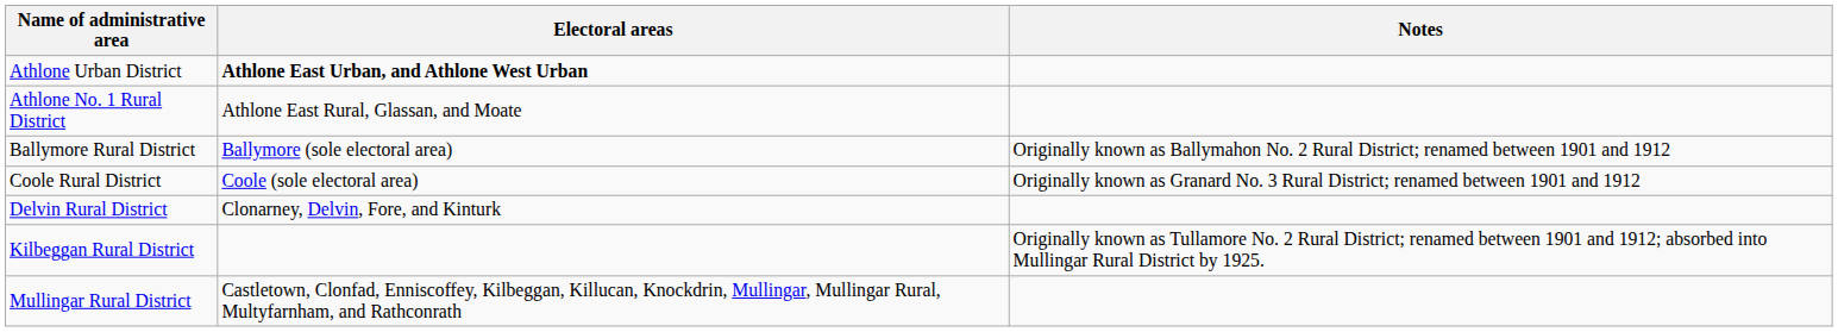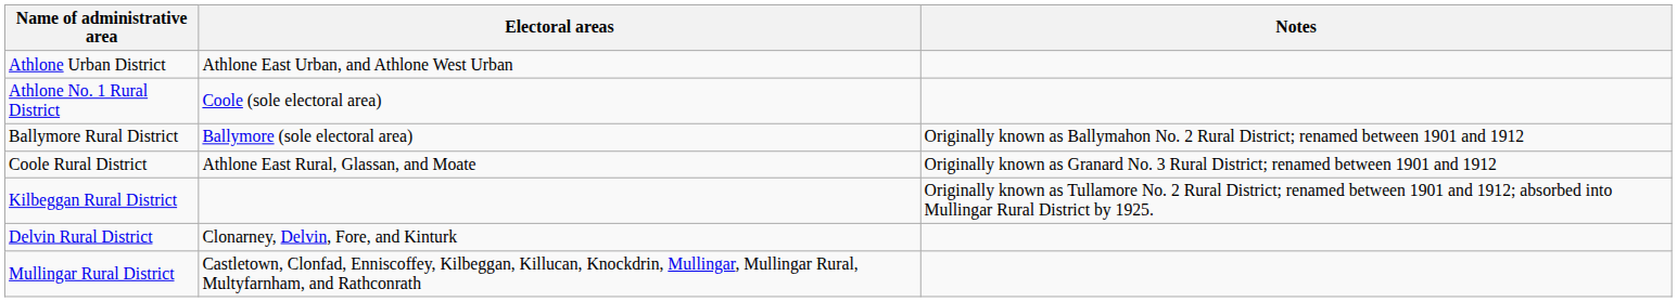 <table class="wikitable">
 <tr>
 <th>Name of administrative area</th>
 <th>Electoral areas</th>
 <th>Notes</th>
 </tr>
 <tr>
 <td><a href='#'>Athlone</a> Urban District</td>
-<td><strong>Athlone East Urban, and Athlone West Urban</strong></td>
+<td>Athlone East Urban, and Athlone West Urban</td>
 <td></td>
 </tr>
 <tr>
 <td><a href='#'>Athlone No. 1 Rural District</a></td>
-<td>Athlone East Rural, Glassan, and Moate</td>
+<td><a href='#'>Coole</a> (sole electoral area)</td>
 <td></td>
 </tr>
 <tr>
 <td>Ballymore Rural District</td>
 <td><a href='#'>Ballymore</a> (sole electoral area)</td>
 <td>Originally known as Ballymahon No. 2 Rural District; renamed between 1901 and 1912</td>
 </tr>
 <tr>
 <td>Coole Rural District</td>
-<td><a href='#'>Coole</a> (sole electoral area)</td>
+<td>Athlone East Rural, Glassan, and Moate</td>
 <td>Originally known as Granard No. 3 Rural District; renamed between 1901 and 1912</td>
+</tr>
+<tr>
+<td><a href='#'>Kilbeggan Rural District</a></td>
+<td></td>
+<td>Originally known as Tullamore No. 2 Rural District; renamed between 1901 and 1912; absorbed into Mullingar Rural District by 1925.</td>
 </tr>
 <tr>
 <td><a href='#'>Delvin Rural District</a></td>
 <td>Clonarney, <a href='#'>Delvin</a>, Fore, and Kinturk</td>
 <td></td>
 </tr>
 <tr>
-<td><a href='#'>Kilbeggan Rural District</a></td>
-<td></td>
-<td>Originally known as Tullamore No. 2 Rural District; renamed between 1901 and 1912; absorbed into Mullingar Rural District by 1925.</td>
-</tr>
-<tr>
 <td><a href='#'>Mullingar Rural District</a></td>
 <td>Castletown, Clonfad, Enniscoffey, Kilbeggan, Killucan, Knockdrin, <a href='#'>Mullingar</a>, Mullingar Rural, Multyfarnham, and Rathconrath</td>
 <td></td>
 </tr>
 </table>
